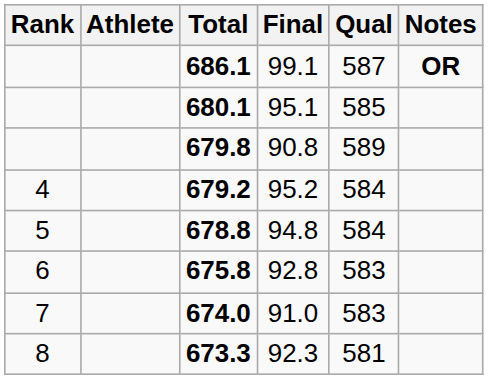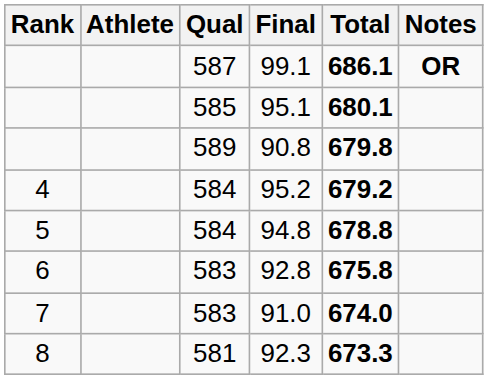 <table class="wikitable sortable" style="text-align: center">
 <tr>
 <th>Rank</th>
 <th>Athlete</th>
+<th>Qual</th>
+<th>Final</th>
 <th>Total</th>
-<th>Final</th>
-<th>Qual</th>
 <th>Notes</th>
 </tr>
 <tr>
 <td></td>
 <td align=left></td>
+<td>587</td>
+<td>99.1</td>
 <td><strong>686.1</strong></td>
-<td>99.1</td>
-<td>587</td>
 <td><strong>OR</strong></td>
 </tr>
 <tr>
 <td></td>
 <td align=left></td>
+<td>585</td>
+<td>95.1</td>
 <td><strong>680.1</strong></td>
-<td>95.1</td>
-<td>585</td>
 <td></td>
 </tr>
 <tr>
 <td></td>
 <td align=left></td>
+<td>589</td>
+<td>90.8</td>
 <td><strong>679.8</strong></td>
-<td>90.8</td>
-<td>589</td>
 <td></td>
 </tr>
 <tr>
 <td>4</td>
 <td align=left></td>
+<td>584</td>
+<td>95.2</td>
 <td><strong>679.2</strong></td>
-<td>95.2</td>
-<td>584</td>
 <td></td>
 </tr>
 <tr>
 <td>5</td>
 <td align=left></td>
+<td>584</td>
+<td>94.8</td>
 <td><strong>678.8</strong></td>
-<td>94.8</td>
-<td>584</td>
 <td></td>
 </tr>
 <tr>
 <td>6</td>
 <td align=left></td>
+<td>583</td>
+<td>92.8</td>
 <td><strong>675.8</strong></td>
-<td>92.8</td>
-<td>583</td>
 <td></td>
 </tr>
 <tr>
 <td>7</td>
 <td align=left></td>
+<td>583</td>
+<td>91.0</td>
 <td><strong>674.0</strong></td>
-<td>91.0</td>
-<td>583</td>
 <td></td>
 </tr>
 <tr>
 <td>8</td>
 <td align=left></td>
+<td>581</td>
+<td>92.3</td>
 <td><strong>673.3</strong></td>
-<td>92.3</td>
-<td>581</td>
 <td></td>
 </tr>
 </table>
